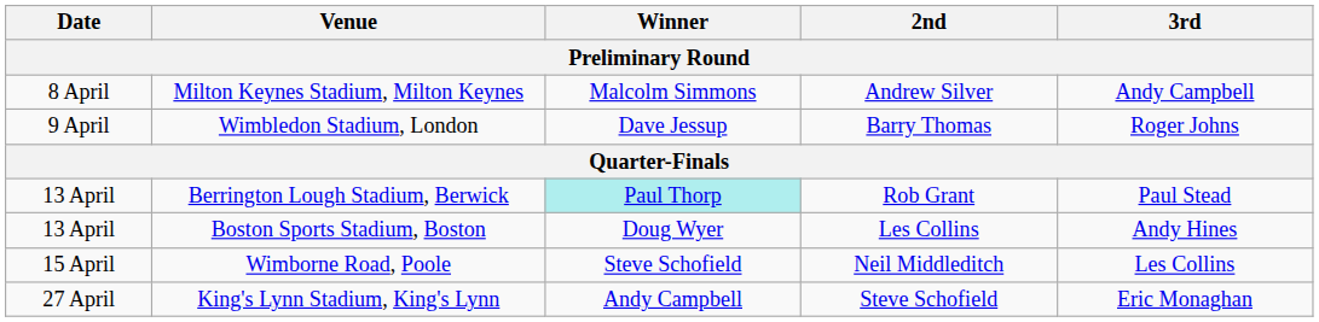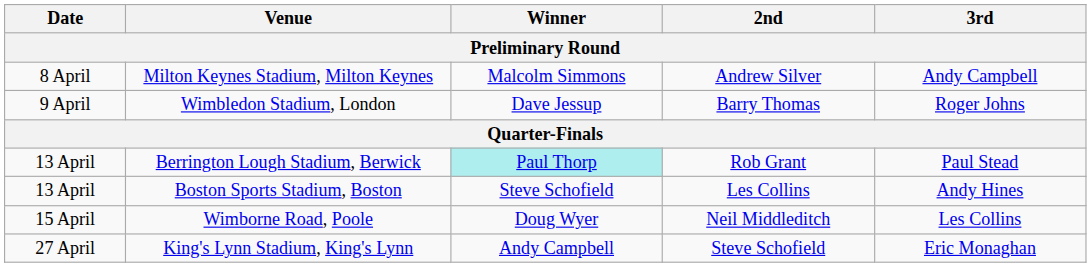 <table class="wikitable" style="text-align:center">
 <tr>
 <th width=100>Date</th>
 <th width=280>Venue</th>
 <th width=180>Winner</th>
 <th width=180>2nd</th>
 <th width=180>3rd</th>
 </tr>
 <tr>
 <th colspan=6>Preliminary Round</th>
 </tr>
 <tr>
 <td align=center>8 April</td>
 <td><a href='#'>Milton Keynes Stadium</a>, <a href='#'>Milton Keynes</a></td>
 <td><a href='#'>Malcolm Simmons</a></td>
 <td><a href='#'>Andrew Silver</a></td>
 <td><a href='#'>Andy Campbell</a></td>
 </tr>
 <tr>
 <td align=center>9 April</td>
 <td><a href='#'>Wimbledon Stadium</a>, London</td>
 <td><a href='#'>Dave Jessup</a></td>
 <td><a href='#'>Barry Thomas</a></td>
 <td><a href='#'>Roger Johns</a></td>
 </tr>
 <tr>
 <th colspan=6>Quarter-Finals</th>
 </tr>
 <tr>
 <td align=center>13 April</td>
 <td><a href='#'>Berrington Lough Stadium</a>, <a href='#'>Berwick</a></td>
 <td style="background: paleturquoise;"><a href='#'>Paul Thorp</a></td>
 <td><a href='#'>Rob Grant</a></td>
 <td><a href='#'>Paul Stead</a></td>
 </tr>
 <tr>
 <td align=center>13 April</td>
 <td><a href='#'>Boston Sports Stadium</a>, <a href='#'>Boston</a></td>
-<td><a href='#'>Doug Wyer</a></td>
+<td><a href='#'>Steve Schofield</a></td>
 <td><a href='#'>Les Collins</a></td>
 <td><a href='#'>Andy Hines</a></td>
 </tr>
 <tr>
 <td align=center>15 April</td>
 <td><a href='#'>Wimborne Road</a>, <a href='#'>Poole</a></td>
-<td><a href='#'>Steve Schofield</a></td>
+<td><a href='#'>Doug Wyer</a></td>
 <td><a href='#'>Neil Middleditch</a></td>
 <td><a href='#'>Les Collins</a></td>
 </tr>
 <tr>
 <td align=center>27 April</td>
 <td><a href='#'>King's Lynn Stadium</a>, <a href='#'>King's Lynn</a></td>
 <td><a href='#'>Andy Campbell</a></td>
 <td><a href='#'>Steve Schofield</a></td>
 <td><a href='#'>Eric Monaghan</a></td>
 </tr>
 </table>
